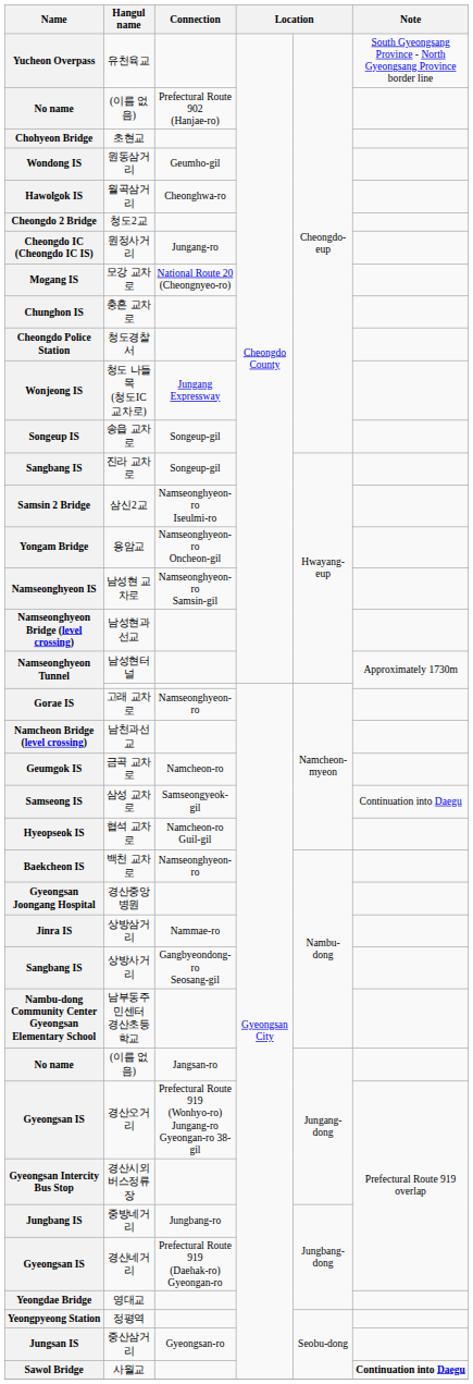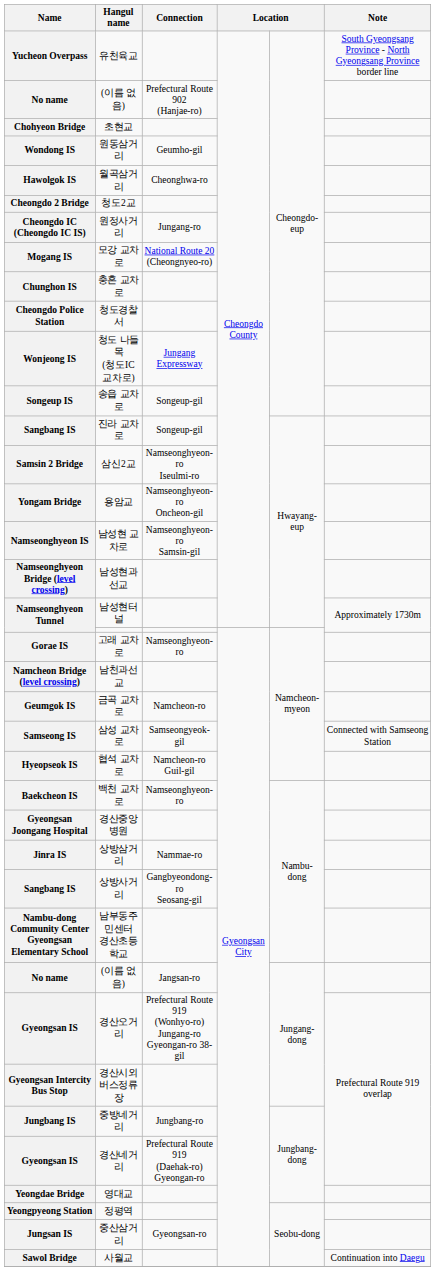 <table class="wikitable" style="font-size: 85%; text-align: center;">
 <tr>
 <th>Name </th>
 <th>Hangul name</th>
 <th>Connection</th>
 <th colspan="2">Location</th>
 <th>Note</th>
 </tr>
 <tr>
 <th>Yucheon Overpass</th>
 <td>유천육교</td>
 <td></td>
 <td rowspan=18><a href='#'>Cheongdo County</a></td>
 <td rowspan=12>Cheongdo-eup</td>
 <td><a href='#'>South Gyeongsang Province</a> - <a href='#'>North Gyeongsang Province</a> border line</td>
 </tr>
 <tr>
 <th>No name</th>
 <td>(이름 없음)</td>
 <td>Prefectural Route 902<br>(Hanjae-ro)</td>
 <td></td>
 </tr>
 <tr>
 <th>Chohyeon Bridge</th>
 <td>초현교</td>
 <td></td>
 <td></td>
 </tr>
 <tr>
 <th>Wondong IS</th>
 <td>원동삼거리</td>
 <td>Geumho-gil</td>
 <td></td>
 </tr>
 <tr>
 <th>Hawolgok IS</th>
 <td>월곡삼거리</td>
 <td>Cheonghwa-ro</td>
 <td></td>
 </tr>
 <tr>
 <th>Cheongdo 2 Bridge</th>
 <td>청도2교</td>
 <td></td>
 <td></td>
 </tr>
 <tr>
 <th>Cheongdo IC<br>(Cheongdo IC IS)</th>
 <td>원정사거리</td>
 <td>Jungang-ro</td>
 <td></td>
 </tr>
 <tr>
 <th>Mogang IS</th>
 <td>모강 교차로</td>
 <td><a href='#'>National Route 20</a><br>(Cheongnyeo-ro)</td>
 <td></td>
 </tr>
 <tr>
 <th>Chunghon IS</th>
 <td>충혼 교차로</td>
 <td></td>
 <td></td>
 </tr>
 <tr>
 <th>Cheongdo Police Station</th>
 <td>청도경찰서</td>
 <td></td>
 <td></td>
 </tr>
 <tr>
 <th>Wonjeong IS</th>
 <td>청도 나들목<br>(청도IC 교차로)</td>
 <td><a href='#'>Jungang Expressway</a></td>
 <td></td>
 </tr>
 <tr>
 <th>Songeup IS</th>
 <td>송읍 교차로</td>
 <td>Songeup-gil</td>
 <td></td>
 </tr>
 <tr>
 <th>Sangbang IS</th>
 <td>진라 교차로</td>
 <td>Songeup-gil</td>
 <td rowspan=6>Hwayang-eup</td>
 <td></td>
 </tr>
 <tr>
 <th>Samsin 2 Bridge</th>
 <td>삼신2교</td>
 <td>Namseonghyeon-ro<br>Iseulmi-ro</td>
 <td></td>
 </tr>
 <tr>
 <th>Yongam Bridge</th>
 <td>용암교</td>
 <td>Namseonghyeon-ro<br>Oncheon-gil</td>
 <td></td>
 </tr>
 <tr>
 <th>Namseonghyeon IS</th>
 <td>남성현 교차로</td>
 <td>Namseonghyeon-ro<br>Samsin-gil</td>
 <td></td>
 </tr>
 <tr>
 <th>Namseonghyeon Bridge (<a href='#'>level crossing</a>)</th>
 <td>남성현과선교</td>
 <td></td>
 <td></td>
 </tr>
 <tr>
 <th rowspan=2>Namseonghyeon Tunnel</th>
 <td>남성현터널</td>
 <td></td>
 <td rowspan=2>Approximately 1730m</td>
 </tr>
 <tr>
 <td></td>
 <td></td>
 <td rowspan=20><a href='#'>Gyeongsan City</a></td>
 <td rowspan=6>Namcheon-myeon</td>
 </tr>
 <tr>
 <th>Gorae IS</th>
 <td>고래 교차로</td>
 <td>Namseonghyeon-ro</td>
 <td></td>
 </tr>
 <tr>
 <th>Namcheon Bridge (<a href='#'>level crossing</a>)</th>
 <td>남천과선교</td>
 <td></td>
 <td></td>
 </tr>
 <tr>
 <th>Geumgok IS</th>
 <td>금곡 교차로</td>
 <td>Namcheon-ro</td>
 <td></td>
 </tr>
 <tr>
 <th>Samseong IS</th>
 <td>삼성 교차로</td>
 <td>Samseongyeok-gil</td>
-<td>Continuation into <a href='#'>Daegu</a></td>
+<td>Connected with Samseong Station</td>
 </tr>
 <tr>
 <th>Hyeopseok IS</th>
 <td>협석 교차로</td>
 <td>Namcheon-ro<br>Guil-gil</td>
 <td></td>
 </tr>
 <tr>
 <th>Baekcheon IS</th>
 <td>백천 교차로</td>
 <td>Namseonghyeon-ro</td>
 <td rowspan=5>Nambu-dong</td>
 <td></td>
 </tr>
 <tr>
 <th>Gyeongsan Joongang Hospital</th>
 <td>경산중앙병원</td>
 <td></td>
 <td></td>
 </tr>
 <tr>
 <th>Jinra IS</th>
 <td>상방삼거리</td>
 <td>Nammae-ro</td>
 <td></td>
 </tr>
 <tr>
 <th>Sangbang IS</th>
 <td>상방사거리</td>
 <td>Gangbyeondong-ro<br>Seosang-gil</td>
 <td></td>
 </tr>
 <tr>
 <th>Nambu-dong Community Center<br>Gyeongsan Elementary School</th>
 <td>남부동주민센터<br>경산초등학교</td>
 <td></td>
 <td></td>
 </tr>
 <tr>
 <th>No name</th>
 <td>(이름 없음)</td>
 <td>Jangsan-ro</td>
 <td rowspan=3>Jungang-dong</td>
 <td></td>
 </tr>
 <tr>
 <th>Gyeongsan IS</th>
 <td>경산오거리</td>
 <td>Prefectural Route 919<br>(Wonhyo-ro)<br>Jungang-ro<br>Gyeongan-ro 38-gil</td>
 <td rowspan=4>Prefectural Route 919 overlap</td>
 </tr>
 <tr>
 <th>Gyeongsan Intercity Bus Stop</th>
 <td>경산시외버스정류장</td>
 <td></td>
 </tr>
 <tr>
 <th>Jungbang IS</th>
 <td>중방네거리</td>
 <td>Jungbang-ro</td>
 <td rowspan=3>Jungbang-dong</td>
 </tr>
 <tr>
 <th>Gyeongsan IS</th>
 <td>경산네거리</td>
 <td>Prefectural Route 919<br>(Daehak-ro)<br>Gyeongan-ro</td>
 </tr>
 <tr>
 <th>Yeongdae Bridge</th>
 <td>영대교</td>
 <td></td>
 <td></td>
 </tr>
 <tr>
 <th>Yeongpyeong Station</th>
 <td>정평역</td>
 <td></td>
 <td rowspan=3>Seobu-dong</td>
 <td></td>
 </tr>
 <tr>
 <th>Jungsan IS</th>
 <td>중산삼거리</td>
 <td>Gyeongsan-ro</td>
 <td></td>
 </tr>
 <tr>
 <th>Sawol Bridge</th>
 <td>사월교</td>
 <td></td>
-<td><strong>Continuation into <a href='#'>Daegu</a></strong></td>
+<td>Continuation into <a href='#'>Daegu</a></td>
 </tr>
 <tr>
 </tr>
 </table>
